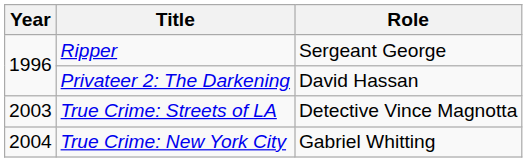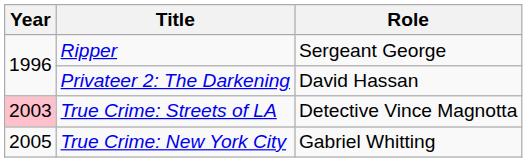 <table class="wikitable sortable">
 <tr>
 <th>Year</th>
 <th>Title</th>
 <th>Role</th>
 </tr>
 <tr>
 <td rowspan=2>1996</td>
 <td><em><a href='#'>Ripper</a></em></td>
 <td>Sergeant George</td>
 </tr>
 <tr>
 <td><em><a href='#'>Privateer 2: The Darkening</a></em></td>
 <td>David Hassan</td>
 </tr>
 <tr>
-<td>2003</td>
+<td style="background: pink;">2003</td>
 <td><em><a href='#'>True Crime: Streets of LA</a></em></td>
 <td>Detective Vince Magnotta</td>
 </tr>
 <tr>
-<td>2004</td>
+<td>2005</td>
 <td><em><a href='#'>True Crime: New York City</a></em></td>
 <td>Gabriel Whitting</td>
 </tr>
 </table>
